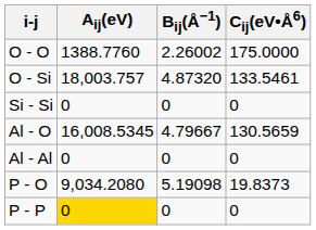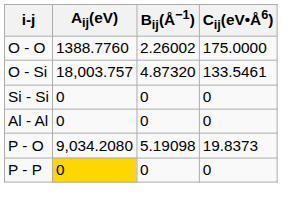 <table class="wikitable">
 <tr>
 <th>i-j</th>
 <th>A<sub>ij</sub>(eV)</th>
 <th>B<sub>ij</sub>(Å<sup>−1</sup>)</th>
 <th>C<sub>ij</sub>(eV•Å<sup>6</sup>)</th>
 </tr>
 <tr>
 <td>O - O</td>
 <td>1388.7760</td>
 <td>2.26002</td>
 <td>175.0000</td>
 </tr>
 <tr>
 <td>O - Si</td>
 <td>18,003.757</td>
 <td>4.87320</td>
 <td>133.5461</td>
 </tr>
 <tr>
 <td>Si - Si</td>
 <td>0</td>
 <td>0</td>
 <td>0</td>
 </tr>
 <tr>
-<td>Al - O</td>
-<td>16,008.5345</td>
-<td>4.79667</td>
-<td>130.5659</td>
-</tr>
-<tr>
 <td>Al - Al</td>
 <td>0</td>
 <td>0</td>
 <td>0</td>
 </tr>
 <tr>
 <td>P - O</td>
 <td>9,034.2080</td>
 <td>5.19098</td>
 <td>19.8373</td>
 </tr>
 <tr>
 <td>P - P</td>
 <td style="background: gold;">0</td>
 <td>0</td>
 <td>0</td>
 </tr>
 </table>
